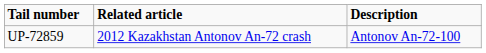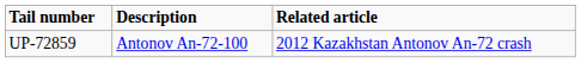 <table class="wikitable" width="90%">
 <tr>
 <td><strong>Tail number</strong></td>
+<td><strong>Description</strong></td>
 <td><strong>Related article</strong></td>
-<td><strong>Description</strong></td>
 </tr>
 <tr>
 <td>UP-72859</td>
+<td><a href='#'>Antonov An-72-100</a></td>
 <td><a href='#'>2012 Kazakhstan Antonov An-72 crash</a></td>
-<td><a href='#'>Antonov An-72-100</a></td>
 </tr>
 </table>
